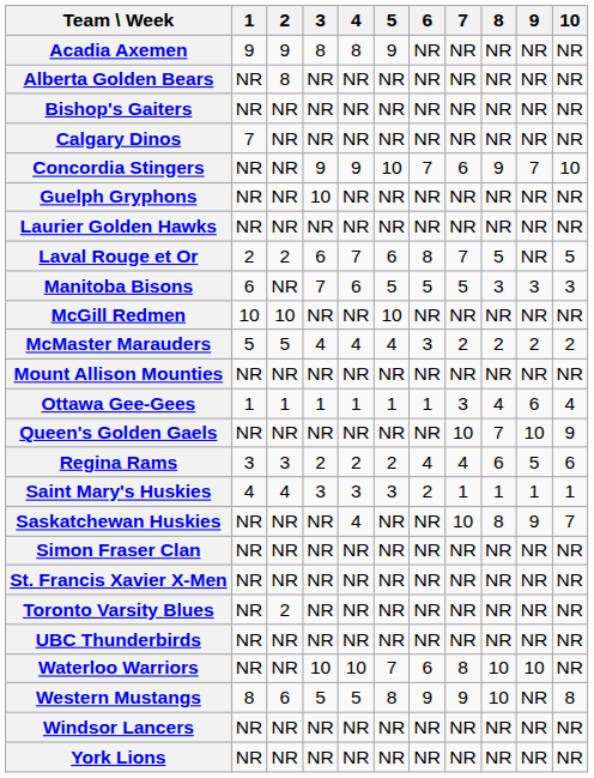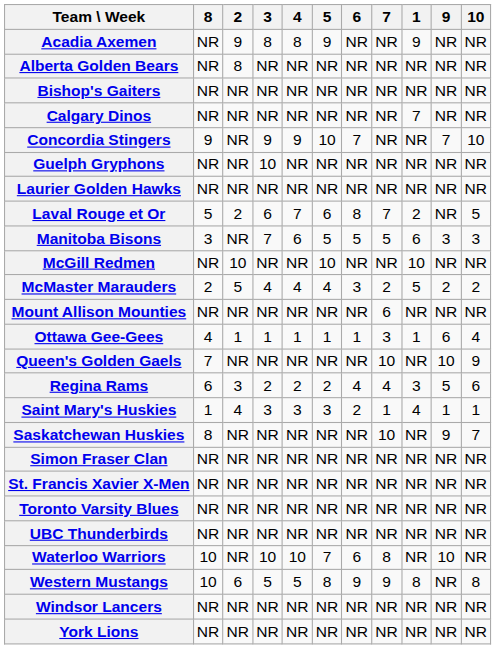 <table class="wikitable sortable" style="font-size:90%; text-align:center;">
 <tr>
 <th scope="col">Team \ Week</th>
-<th scope="col">1</th>
+<th scope="col">8</th>
 <th scope="col">2</th>
 <th scope="col">3</th>
 <th scope="col">4</th>
 <th scope="col">5</th>
 <th scope="col">6</th>
 <th scope="col">7</th>
-<th scope="col">8</th>
+<th scope="col">1</th>
 <th scope="col">9</th>
 <th scope="col">10</th>
 </tr>
 <tr>
 <th scope="row"><a href='#'>Acadia Axemen</a></th>
-<td>9</td>
+<td>NR</td>
 <td>9</td>
 <td>8</td>
 <td>8</td>
 <td>9</td>
 <td>NR</td>
 <td>NR</td>
-<td>NR</td>
+<td>9</td>
 <td>NR</td>
 <td>NR</td>
 </tr>
 <tr>
 <th scope="row"><a href='#'>Alberta Golden Bears</a></th>
 <td>NR</td>
 <td>8</td>
 <td>NR</td>
 <td>NR</td>
 <td>NR</td>
 <td>NR</td>
 <td>NR</td>
 <td>NR</td>
 <td>NR</td>
 <td>NR</td>
 </tr>
 <tr>
 <th scope="row"><a href='#'>Bishop's Gaiters</a></th>
 <td>NR</td>
 <td>NR</td>
 <td>NR</td>
 <td>NR</td>
 <td>NR</td>
 <td>NR</td>
 <td>NR</td>
 <td>NR</td>
 <td>NR</td>
 <td>NR</td>
 </tr>
 <tr>
 <th scope="row"><a href='#'>Calgary Dinos</a></th>
-<td>7</td>
 <td>NR</td>
 <td>NR</td>
 <td>NR</td>
 <td>NR</td>
 <td>NR</td>
 <td>NR</td>
 <td>NR</td>
+<td>7</td>
 <td>NR</td>
 <td>NR</td>
 </tr>
 <tr>
 <th scope="row"><a href='#'>Concordia Stingers</a></th>
-<td>NR</td>
+<td>9</td>
 <td>NR</td>
 <td>9</td>
 <td>9</td>
 <td data-sort-value="9+">10</td>
 <td>7</td>
-<td>6</td>
-<td>9</td>
+<td>NR</td>
+<td>NR</td>
 <td>7</td>
 <td data-sort-value="9+">10</td>
 </tr>
 <tr>
 <th scope="row"><a href='#'>Guelph Gryphons</a></th>
 <td>NR</td>
 <td>NR</td>
 <td data-sort-value="9+">10</td>
 <td>NR</td>
 <td>NR</td>
 <td>NR</td>
 <td>NR</td>
 <td>NR</td>
 <td>NR</td>
 <td>NR</td>
 </tr>
 <tr>
 <th scope="row"><a href='#'>Laurier Golden Hawks</a></th>
 <td>NR</td>
 <td>NR</td>
 <td>NR</td>
 <td>NR</td>
 <td>NR</td>
 <td>NR</td>
 <td>NR</td>
 <td>NR</td>
 <td>NR</td>
 <td>NR</td>
 </tr>
 <tr>
 <th scope="row"><a href='#'>Laval Rouge et Or</a></th>
-<td>2</td>
+<td>5</td>
 <td>2</td>
 <td>6</td>
 <td>7</td>
 <td>6</td>
 <td>8</td>
 <td>7</td>
-<td>5</td>
+<td>2</td>
 <td>NR</td>
 <td>5</td>
 </tr>
 <tr>
 <th scope="row"><a href='#'>Manitoba Bisons</a></th>
-<td>6</td>
+<td>3</td>
 <td>NR</td>
 <td>7</td>
 <td>6</td>
 <td>5</td>
 <td>5</td>
 <td>5</td>
-<td>3</td>
+<td>6</td>
 <td>3</td>
 <td>3</td>
 </tr>
 <tr>
 <th scope="row"><a href='#'>McGill Redmen</a></th>
-<td data-sort-value="9+">10</td>
+<td>NR</td>
 <td data-sort-value="9+">10</td>
 <td>NR</td>
 <td>NR</td>
 <td data-sort-value="9+">10</td>
 <td>NR</td>
 <td>NR</td>
-<td>NR</td>
+<td data-sort-value="9+">10</td>
 <td>NR</td>
 <td>NR</td>
 </tr>
 <tr>
 <th scope="row"><a href='#'>McMaster Marauders</a></th>
-<td>5</td>
+<td>2</td>
 <td>5</td>
 <td>4</td>
 <td>4</td>
 <td>4</td>
 <td>3</td>
 <td>2</td>
-<td>2</td>
+<td>5</td>
 <td>2</td>
 <td>2</td>
 </tr>
 <tr>
 <th scope="row"><a href='#'>Mount Allison Mounties</a></th>
 <td>NR</td>
 <td>NR</td>
 <td>NR</td>
 <td>NR</td>
 <td>NR</td>
 <td>NR</td>
-<td>NR</td>
+<td>6</td>
 <td>NR</td>
 <td>NR</td>
 <td>NR</td>
 </tr>
 <tr>
 <th scope="row"><a href='#'>Ottawa Gee-Gees</a></th>
-<td>1</td>
+<td>4</td>
 <td>1</td>
 <td>1</td>
 <td>1</td>
 <td>1</td>
 <td>1</td>
 <td>3</td>
-<td>4</td>
+<td>1</td>
 <td>6</td>
 <td>4</td>
 </tr>
 <tr>
 <th scope="row"><a href='#'>Queen's Golden Gaels</a></th>
-<td>NR</td>
+<td>7</td>
 <td>NR</td>
 <td>NR</td>
 <td>NR</td>
 <td>NR</td>
 <td>NR</td>
 <td data-sort-value="9+">10</td>
-<td>7</td>
+<td>NR</td>
 <td data-sort-value="9+">10</td>
 <td>9</td>
 </tr>
 <tr>
 <th scope="row"><a href='#'>Regina Rams</a></th>
-<td>3</td>
+<td>6</td>
 <td>3</td>
 <td>2</td>
 <td>2</td>
 <td>2</td>
 <td>4</td>
 <td>4</td>
-<td>6</td>
+<td>3</td>
 <td>5</td>
 <td>6</td>
 </tr>
 <tr>
 <th scope="row"><a href='#'>Saint Mary's Huskies</a></th>
-<td>4</td>
+<td>1</td>
 <td>4</td>
 <td>3</td>
 <td>3</td>
 <td>3</td>
 <td>2</td>
 <td>1</td>
-<td>1</td>
+<td>4</td>
 <td>1</td>
 <td>1</td>
 </tr>
 <tr>
 <th scope="row"><a href='#'>Saskatchewan Huskies</a></th>
+<td>8</td>
 <td>NR</td>
 <td>NR</td>
 <td>NR</td>
-<td>4</td>
 <td>NR</td>
 <td>NR</td>
 <td data-sort-value="9+">10</td>
-<td>8</td>
+<td>NR</td>
 <td>9</td>
 <td>7</td>
 </tr>
 <tr>
 <th scope="row"><a href='#'>Simon Fraser Clan</a></th>
 <td>NR</td>
 <td>NR</td>
 <td>NR</td>
 <td>NR</td>
 <td>NR</td>
 <td>NR</td>
 <td>NR</td>
 <td>NR</td>
 <td>NR</td>
 <td>NR</td>
 </tr>
 <tr>
 <th scope="row"><a href='#'>St. Francis Xavier X-Men</a></th>
 <td>NR</td>
 <td>NR</td>
 <td>NR</td>
 <td>NR</td>
 <td>NR</td>
 <td>NR</td>
 <td>NR</td>
 <td>NR</td>
 <td>NR</td>
 <td>NR</td>
 </tr>
 <tr>
 <th scope="row"><a href='#'>Toronto Varsity Blues</a></th>
 <td>NR</td>
-<td>2</td>
+<td>NR</td>
 <td>NR</td>
 <td>NR</td>
 <td>NR</td>
 <td>NR</td>
 <td>NR</td>
 <td>NR</td>
 <td>NR</td>
 <td>NR</td>
 </tr>
 <tr>
 <th scope="row"><a href='#'>UBC Thunderbirds</a></th>
 <td>NR</td>
 <td>NR</td>
 <td>NR</td>
 <td>NR</td>
 <td>NR</td>
 <td>NR</td>
 <td>NR</td>
 <td>NR</td>
 <td>NR</td>
 <td>NR</td>
 </tr>
 <tr>
 <th scope="row"><a href='#'>Waterloo Warriors</a></th>
-<td>NR</td>
+<td data-sort-value="9+">10</td>
 <td>NR</td>
 <td data-sort-value="9+">10</td>
 <td data-sort-value="9+">10</td>
 <td>7</td>
 <td>6</td>
 <td>8</td>
-<td data-sort-value="9+">10</td>
+<td>NR</td>
 <td data-sort-value="9+">10</td>
 <td>NR</td>
 </tr>
 <tr>
 <th scope="row"><a href='#'>Western Mustangs</a></th>
-<td>8</td>
+<td data-sort-value="9+">10</td>
 <td>6</td>
 <td>5</td>
 <td>5</td>
 <td>8</td>
 <td>9</td>
 <td>9</td>
-<td data-sort-value="9+">10</td>
+<td>8</td>
 <td>NR</td>
 <td>8</td>
 </tr>
 <tr>
 <th scope="row"><a href='#'>Windsor Lancers</a></th>
 <td>NR</td>
 <td>NR</td>
 <td>NR</td>
 <td>NR</td>
 <td>NR</td>
 <td>NR</td>
 <td>NR</td>
 <td>NR</td>
 <td>NR</td>
 <td>NR</td>
 </tr>
 <tr>
 <th scope="row"><a href='#'>York Lions</a></th>
 <td>NR</td>
 <td>NR</td>
 <td>NR</td>
 <td>NR</td>
 <td>NR</td>
 <td>NR</td>
 <td>NR</td>
 <td>NR</td>
 <td>NR</td>
 <td>NR</td>
 </tr>
 </table>
